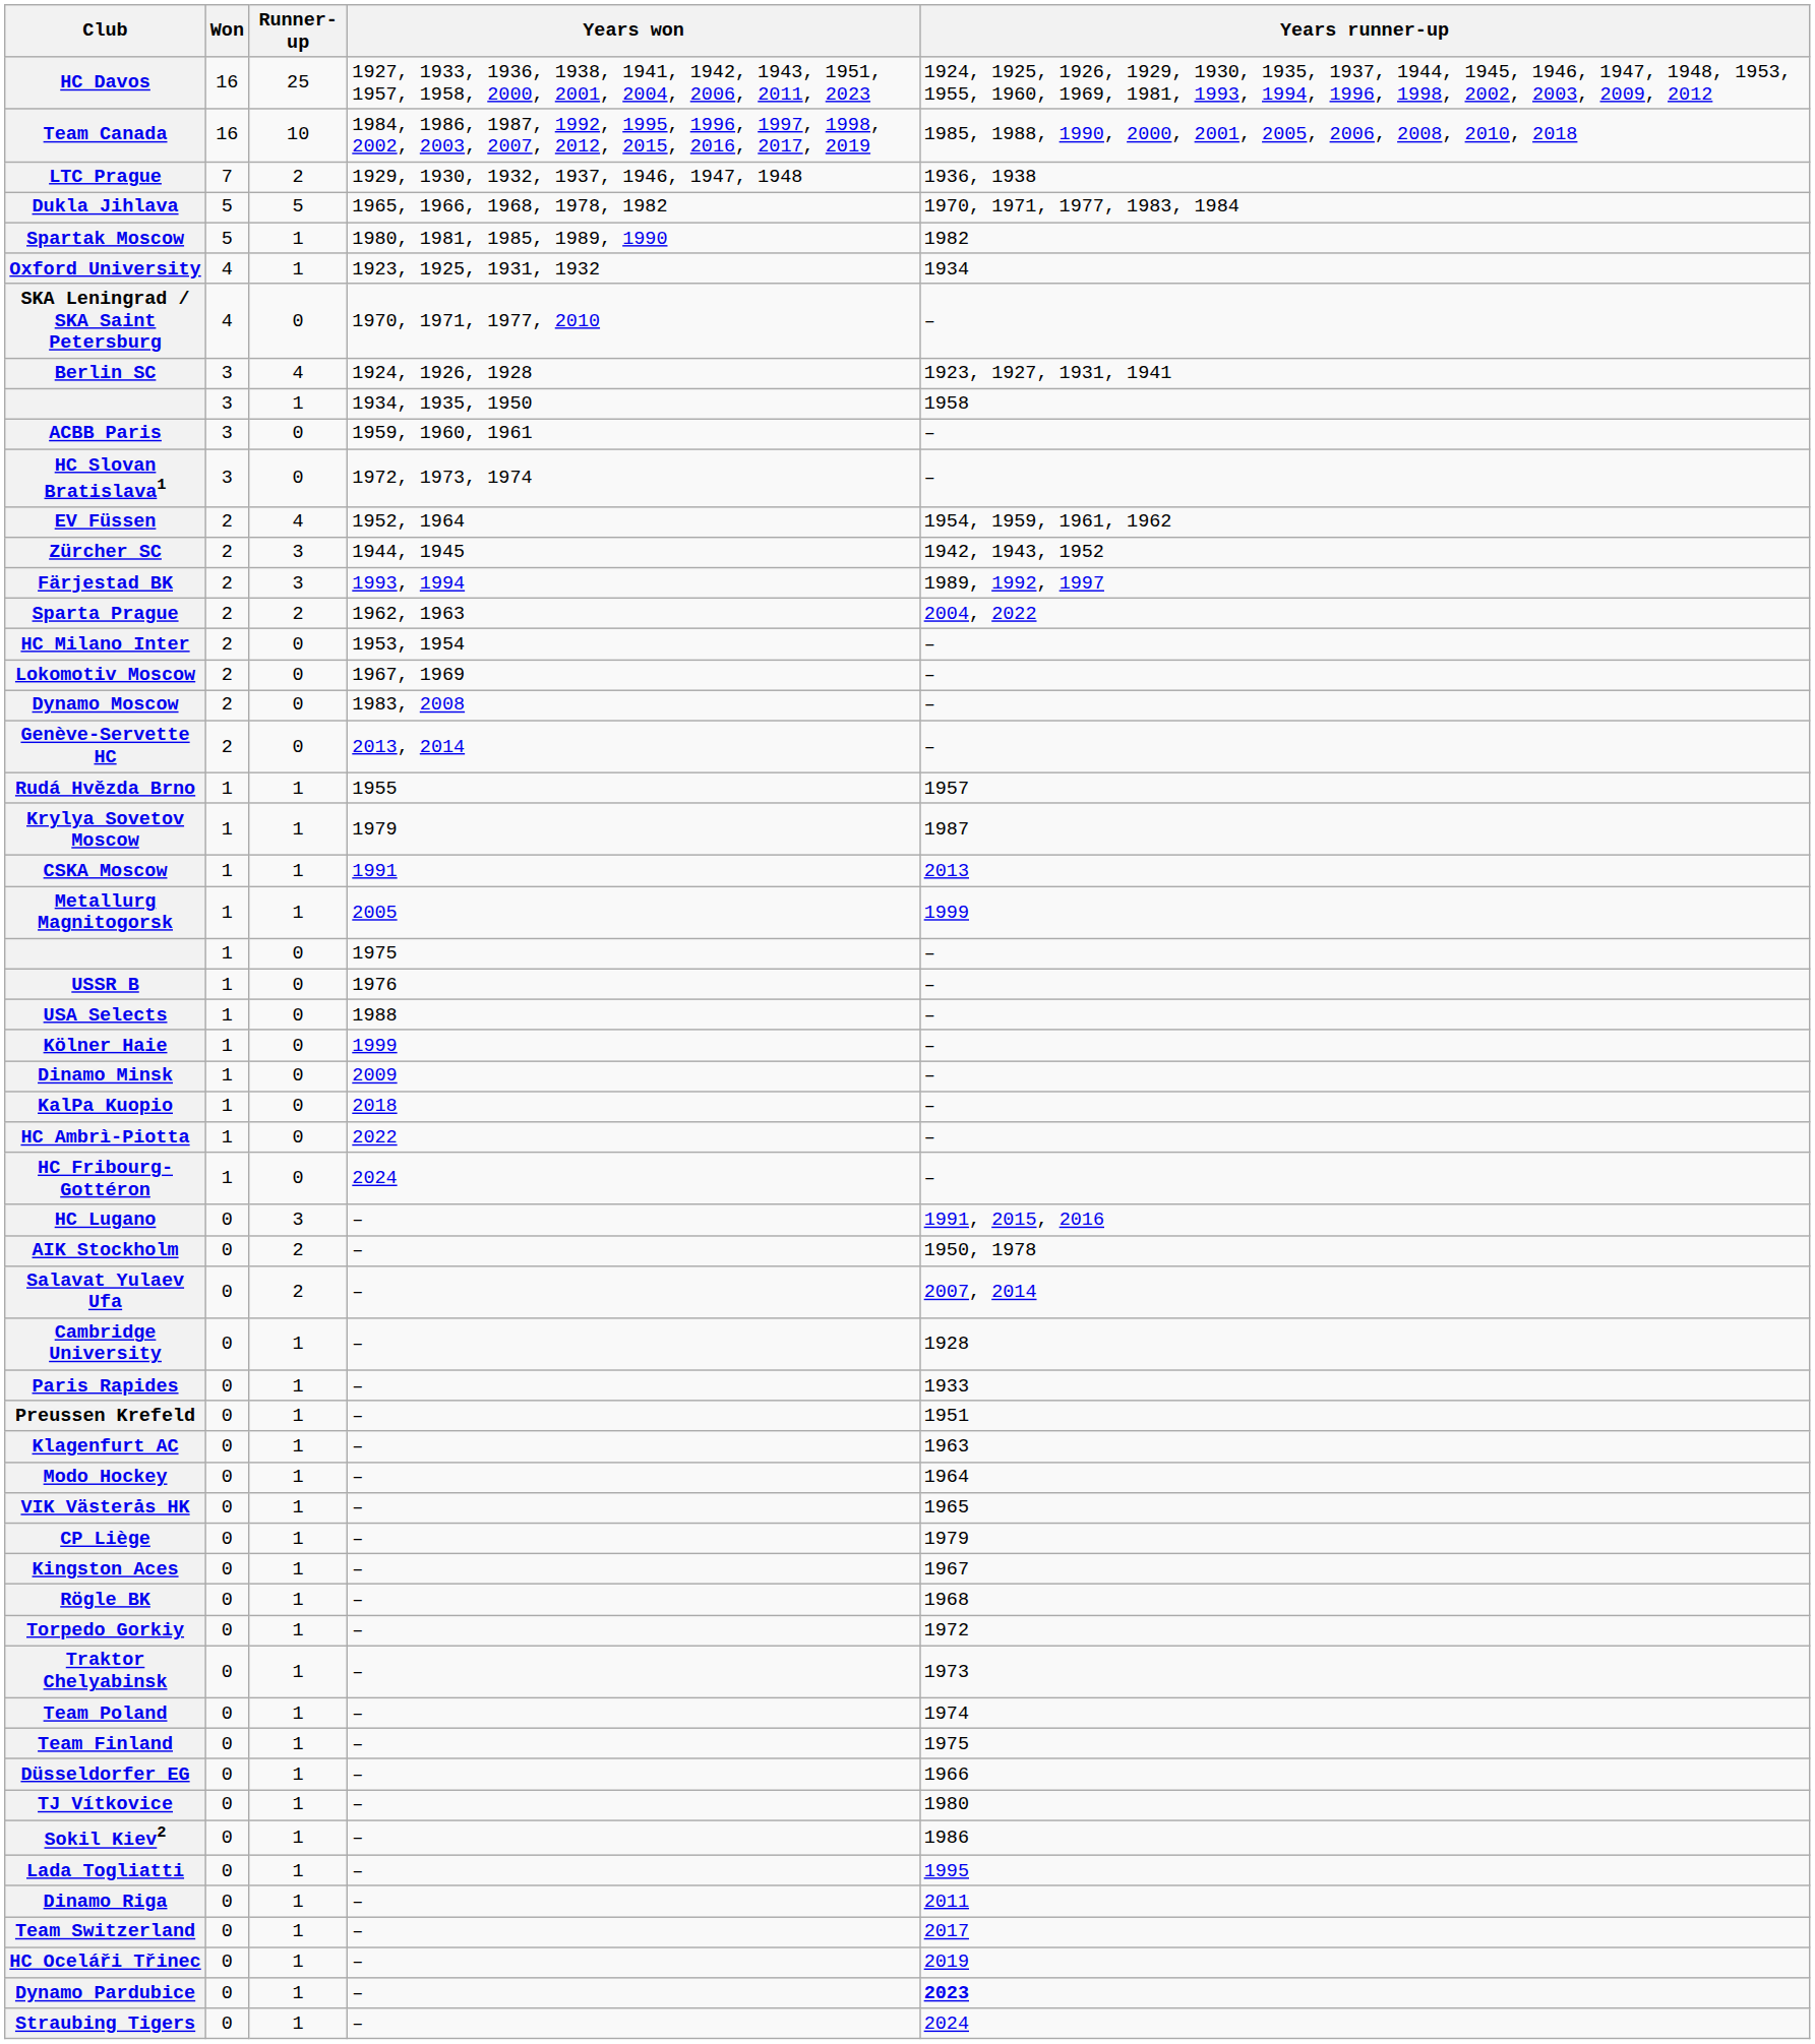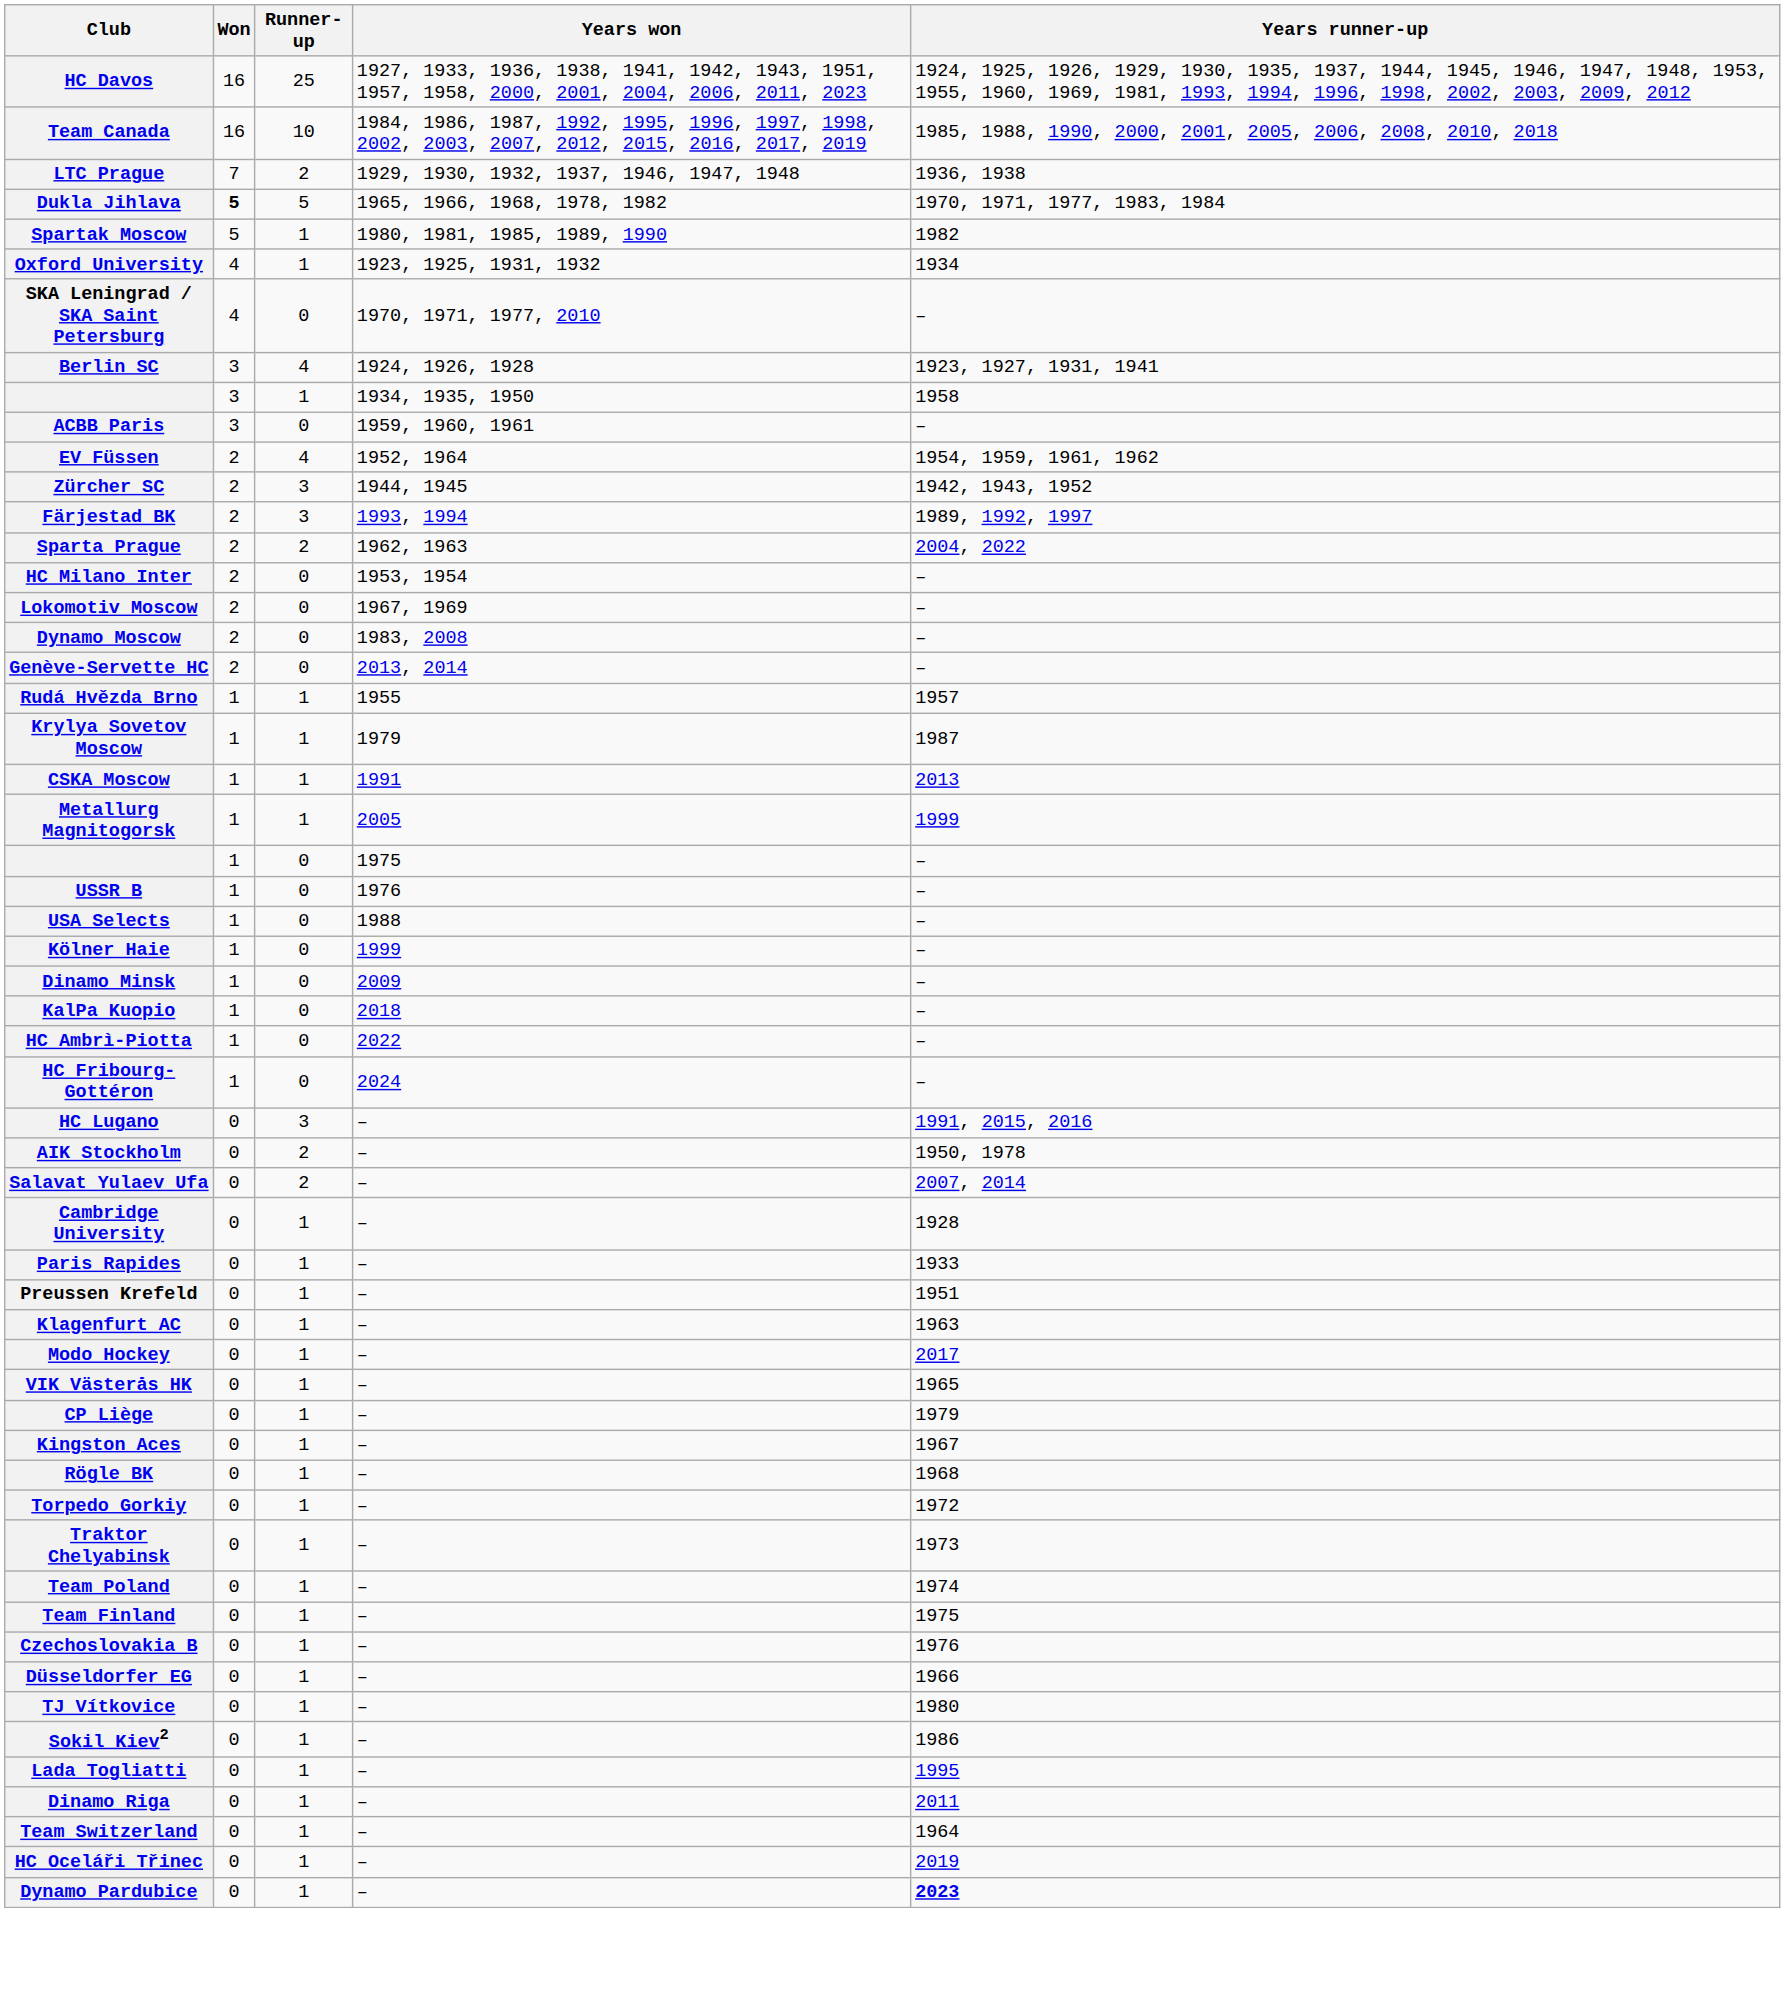 <table class="wikitable plainrowheaders sortable">
 <tr>
 <th scope=col>Club</th>
 <th scope=col>Won</th>
 <th scope=col>Runner-up</th>
 <th scope=col>Years won</th>
 <th scope=col>Years runner-up</th>
 </tr>
 <tr>
 <th scope=row> <a href='#'>HC Davos</a></th>
 <td align=center>16</td>
 <td align=center>25</td>
 <td>1927, 1933, 1936, 1938, 1941, 1942, 1943, 1951, 1957, 1958, <a href='#'>2000</a>, <a href='#'>2001</a>, <a href='#'>2004</a>, <a href='#'>2006</a>, <a href='#'>2011</a>, <a href='#'>2023</a></td>
 <td>1924, 1925, 1926, 1929, 1930, 1935, 1937, 1944, 1945, 1946, 1947, 1948, 1953, 1955, 1960, 1969, 1981, <a href='#'>1993</a>, <a href='#'>1994</a>, <a href='#'>1996</a>, <a href='#'>1998</a>, <a href='#'>2002</a>, <a href='#'>2003</a>, <a href='#'>2009</a>, <a href='#'>2012</a></td>
 </tr>
 <tr>
 <th scope=row> <a href='#'>Team Canada</a></th>
 <td align=center>16</td>
 <td align=center>10</td>
 <td>1984, 1986, 1987, <a href='#'>1992</a>, <a href='#'>1995</a>, <a href='#'>1996</a>, <a href='#'>1997</a>, <a href='#'>1998</a>, <a href='#'>2002</a>, <a href='#'>2003</a>, <a href='#'>2007</a>, <a href='#'>2012</a>, <a href='#'>2015</a>, <a href='#'>2016</a>, <a href='#'>2017</a>, <a href='#'>2019</a></td>
 <td>1985, 1988, <a href='#'>1990</a>, <a href='#'>2000</a>, <a href='#'>2001</a>, <a href='#'>2005</a>, <a href='#'>2006</a>, <a href='#'>2008</a>, <a href='#'>2010</a>, <a href='#'>2018</a></td>
 </tr>
 <tr>
 <th scope=row> <a href='#'>LTC Prague</a></th>
 <td align=center>7</td>
 <td align=center>2</td>
 <td>1929, 1930, 1932, 1937, 1946, 1947, 1948</td>
 <td>1936, 1938</td>
 </tr>
 <tr>
 <th scope=row> <a href='#'>Dukla Jihlava</a></th>
-<td align=center>5</td>
+<td align=center><strong>5</strong></td>
 <td align=center>5</td>
 <td>1965, 1966, 1968, 1978, 1982</td>
 <td>1970, 1971, 1977, 1983, 1984</td>
 </tr>
 <tr>
 <th scope=row> <a href='#'>Spartak Moscow</a></th>
 <td align=center>5</td>
 <td align=center>1</td>
 <td>1980, 1981, 1985, 1989, <a href='#'>1990</a></td>
 <td>1982</td>
 </tr>
 <tr>
 <th scope=row> <a href='#'>Oxford University</a></th>
 <td align=center>4</td>
 <td align=center>1</td>
 <td>1923, 1925, 1931, 1932</td>
 <td>1934</td>
 </tr>
 <tr>
 <th scope=row> SKA Leningrad /<br><a href='#'>SKA Saint Petersburg</a></th>
 <td align=center>4</td>
 <td align=center>0</td>
 <td>1970, 1971, 1977, <a href='#'>2010</a></td>
 <td>–</td>
 </tr>
 <tr>
 <th scope=row> <a href='#'>Berlin SC</a></th>
 <td align=center>3</td>
 <td align=center>4</td>
 <td>1924, 1926, 1928</td>
 <td>1923, 1927, 1931, 1941</td>
 </tr>
 <tr>
 <th scope=row></th>
 <td align=center>3</td>
 <td align=center>1</td>
 <td>1934, 1935, 1950</td>
 <td>1958</td>
 </tr>
 <tr>
 <th scope=row> <a href='#'>ACBB Paris</a></th>
 <td align=center>3</td>
 <td align=center>0</td>
 <td>1959, 1960, 1961</td>
-<td>–</td>
-</tr>
-<tr>
-<th scope=row> <a href='#'>HC Slovan Bratislava</a><sup>1</sup></th>
-<td align=center>3</td>
-<td align=center>0</td>
-<td>1972, 1973, 1974</td>
 <td>–</td>
 </tr>
 <tr>
 <th scope=row> <a href='#'>EV Füssen</a></th>
 <td align=center>2</td>
 <td align=center>4</td>
 <td>1952, 1964</td>
 <td>1954, 1959, 1961, 1962</td>
 </tr>
 <tr>
 <th scope=row> <a href='#'>Zürcher SC</a></th>
 <td align=center>2</td>
 <td align=center>3</td>
 <td>1944, 1945</td>
 <td>1942, 1943, 1952</td>
 </tr>
 <tr>
 <th scope=row> <a href='#'>Färjestad BK</a></th>
 <td align=center>2</td>
 <td align=center>3</td>
 <td><a href='#'>1993</a>, <a href='#'>1994</a></td>
 <td>1989, <a href='#'>1992</a>, <a href='#'>1997</a></td>
 </tr>
 <tr>
 <th scope=row> <a href='#'>Sparta Prague</a></th>
 <td align=center>2</td>
 <td align=center>2</td>
 <td>1962, 1963</td>
 <td><a href='#'>2004</a>, <a href='#'>2022</a></td>
 </tr>
 <tr>
 <th scope=row> <a href='#'>HC Milano Inter</a></th>
 <td align=center>2</td>
 <td align=center>0</td>
 <td>1953, 1954</td>
 <td>–</td>
 </tr>
 <tr>
 <th scope=row> <a href='#'>Lokomotiv Moscow</a></th>
 <td align=center>2</td>
 <td align=center>0</td>
 <td>1967, 1969</td>
 <td>–</td>
 </tr>
 <tr>
 <th scope=row> <a href='#'>Dynamo Moscow</a></th>
 <td align=center>2</td>
 <td align=center>0</td>
 <td>1983, <a href='#'>2008</a></td>
 <td>–</td>
 </tr>
 <tr>
 <th scope=row> <a href='#'>Genève-Servette HC</a></th>
 <td align=center>2</td>
 <td align=center>0</td>
 <td><a href='#'>2013</a>, <a href='#'>2014</a></td>
 <td>–</td>
 </tr>
 <tr>
 <th scope=row> <a href='#'>Rudá Hvězda Brno</a></th>
 <td align=center>1</td>
 <td align=center>1</td>
 <td>1955</td>
 <td>1957</td>
 </tr>
 <tr>
 <th scope=row> <a href='#'>Krylya Sovetov Moscow</a></th>
 <td align=center>1</td>
 <td align=center>1</td>
 <td>1979</td>
 <td>1987</td>
 </tr>
 <tr>
 <th scope=row> <a href='#'>CSKA Moscow</a></th>
 <td align=center>1</td>
 <td align=center>1</td>
 <td><a href='#'>1991</a></td>
 <td><a href='#'>2013</a></td>
 </tr>
 <tr>
 <th scope=row> <a href='#'>Metallurg Magnitogorsk</a></th>
 <td align=center>1</td>
 <td align=center>1</td>
 <td><a href='#'>2005</a></td>
 <td><a href='#'>1999</a></td>
 </tr>
 <tr>
 <th scope=row></th>
 <td align=center>1</td>
 <td align=center>0</td>
 <td>1975</td>
 <td>–</td>
 </tr>
 <tr>
 <th scope=row> <a href='#'>USSR B</a></th>
 <td align=center>1</td>
 <td align=center>0</td>
 <td>1976</td>
 <td>–</td>
 </tr>
 <tr>
 <th scope=row> <a href='#'>USA Selects</a></th>
 <td align=center>1</td>
 <td align=center>0</td>
 <td>1988</td>
 <td>–</td>
 </tr>
 <tr>
 <th scope=row> <a href='#'>Kölner Haie</a></th>
 <td align=center>1</td>
 <td align=center>0</td>
 <td><a href='#'>1999</a></td>
 <td>–</td>
 </tr>
 <tr>
 <th scope=row> <a href='#'>Dinamo Minsk</a></th>
 <td align=center>1</td>
 <td align=center>0</td>
 <td><a href='#'>2009</a></td>
 <td>–</td>
 </tr>
 <tr>
 <th scope=row> <a href='#'>KalPa Kuopio</a></th>
 <td align=center>1</td>
 <td align=center>0</td>
 <td><a href='#'>2018</a></td>
 <td>–</td>
 </tr>
 <tr>
 <th scope=row> <a href='#'>HC Ambrì-Piotta</a></th>
 <td align=center>1</td>
 <td align=center>0</td>
 <td><a href='#'>2022</a></td>
 <td>–</td>
 </tr>
 <tr>
 <th scope=row> <a href='#'>HC Fribourg-Gottéron</a></th>
 <td align=center>1</td>
 <td align=center>0</td>
 <td><a href='#'>2024</a></td>
 <td>–</td>
 </tr>
 <tr>
 <th scope=row> <a href='#'>HC Lugano</a></th>
 <td align=center>0</td>
 <td align=center>3</td>
 <td>–</td>
 <td><a href='#'>1991</a>, <a href='#'>2015</a>, <a href='#'>2016</a></td>
 </tr>
 <tr>
 <th scope=row> <a href='#'>AIK Stockholm</a></th>
 <td align=center>0</td>
 <td align=center>2</td>
 <td>–</td>
 <td>1950, 1978</td>
 </tr>
 <tr>
 <th scope=row> <a href='#'>Salavat Yulaev Ufa</a></th>
 <td align=center>0</td>
 <td align=center>2</td>
 <td>–</td>
 <td><a href='#'>2007</a>, <a href='#'>2014</a></td>
 </tr>
 <tr>
 <th scope=row> <a href='#'>Cambridge University</a></th>
 <td align=center>0</td>
 <td align=center>1</td>
 <td>–</td>
 <td>1928</td>
 </tr>
 <tr>
 <th scope=row> <a href='#'>Paris Rapides</a></th>
 <td align=center>0</td>
 <td align=center>1</td>
 <td>–</td>
 <td>1933</td>
 </tr>
 <tr>
 <th scope=row> Preussen Krefeld</th>
 <td align=center>0</td>
 <td align=center>1</td>
 <td>–</td>
 <td>1951</td>
 </tr>
 <tr>
 <th scope=row> <a href='#'>Klagenfurt AC</a></th>
 <td align=center>0</td>
 <td align=center>1</td>
 <td>–</td>
 <td>1963</td>
 </tr>
 <tr>
 <th scope=row> <a href='#'>Modo Hockey</a></th>
 <td align=center>0</td>
 <td align=center>1</td>
 <td>–</td>
-<td>1964</td>
+<td><a href='#'>2017</a></td>
 </tr>
 <tr>
 <th scope=row> <a href='#'>VIK Västerås HK</a></th>
 <td align=center>0</td>
 <td align=center>1</td>
 <td>–</td>
 <td>1965</td>
 </tr>
 <tr>
 <th scope=row> <a href='#'>CP Liège</a></th>
 <td align=center>0</td>
 <td align=center>1</td>
 <td>–</td>
 <td>1979</td>
 </tr>
 <tr>
 <th scope=row> <a href='#'>Kingston Aces</a></th>
 <td align=center>0</td>
 <td align=center>1</td>
 <td>–</td>
 <td>1967</td>
 </tr>
 <tr>
 <th scope=row> <a href='#'>Rögle BK</a></th>
 <td align=center>0</td>
 <td align=center>1</td>
 <td>–</td>
 <td>1968</td>
 </tr>
 <tr>
 <th scope=row> <a href='#'>Torpedo Gorkiy</a></th>
 <td align=center>0</td>
 <td align=center>1</td>
 <td>–</td>
 <td>1972</td>
 </tr>
 <tr>
 <th scope=row> <a href='#'>Traktor Chelyabinsk</a></th>
 <td align=center>0</td>
 <td align=center>1</td>
 <td>–</td>
 <td>1973</td>
 </tr>
 <tr>
 <th scope=row> <a href='#'>Team Poland</a></th>
 <td align=center>0</td>
 <td align=center>1</td>
 <td>–</td>
 <td>1974</td>
 </tr>
 <tr>
 <th scope=row> <a href='#'>Team Finland</a></th>
 <td align=center>0</td>
 <td align=center>1</td>
 <td>–</td>
 <td>1975</td>
 </tr>
 <tr>
+<th scope=row> <a href='#'>Czechoslovakia B</a></th>
+<td align=center>0</td>
+<td align=center>1</td>
+<td>–</td>
+<td>1976</td>
+</tr>
+<tr>
 <th scope=row> <a href='#'>Düsseldorfer EG</a></th>
 <td align=center>0</td>
 <td align=center>1</td>
 <td>–</td>
 <td>1966</td>
 </tr>
 <tr>
 <th scope=row> <a href='#'>TJ Vítkovice</a></th>
 <td align=center>0</td>
 <td align=center>1</td>
 <td>–</td>
 <td>1980</td>
 </tr>
 <tr>
 <th scope=row> <a href='#'>Sokil Kiev</a><sup>2</sup></th>
 <td align=center>0</td>
 <td align=center>1</td>
 <td>–</td>
 <td>1986</td>
 </tr>
 <tr>
 <th scope=row> <a href='#'>Lada Togliatti</a></th>
 <td align=center>0</td>
 <td align=center>1</td>
 <td>–</td>
 <td><a href='#'>1995</a></td>
 </tr>
 <tr>
 <th scope=row> <a href='#'>Dinamo Riga</a></th>
 <td align=center>0</td>
 <td align=center>1</td>
 <td>–</td>
 <td><a href='#'>2011</a></td>
 </tr>
 <tr>
 <th scope=row> <a href='#'>Team Switzerland</a></th>
 <td align=center>0</td>
 <td align=center>1</td>
 <td>–</td>
-<td><a href='#'>2017</a></td>
+<td>1964</td>
 </tr>
 <tr>
 <th scope=row> <a href='#'>HC Oceláři Třinec</a></th>
 <td align=center>0</td>
 <td align=center>1</td>
 <td>–</td>
 <td><a href='#'>2019</a></td>
 </tr>
 <tr>
 <th scope=row> <a href='#'>Dynamo Pardubice</a></th>
 <td align=center>0</td>
 <td align=center>1</td>
 <td>–</td>
 <td><strong><a href='#'>2023</a></strong></td>
 </tr>
-<tr>
-<th scope=row> <a href='#'>Straubing Tigers</a></th>
-<td align=center>0</td>
-<td align=center>1</td>
-<td>–</td>
-<td><a href='#'>2024</a></td>
-</tr>
 </table>
